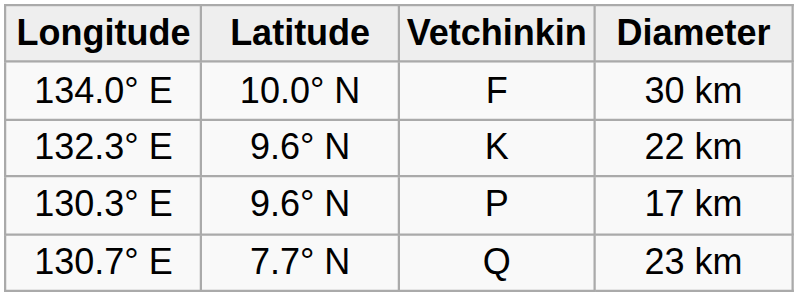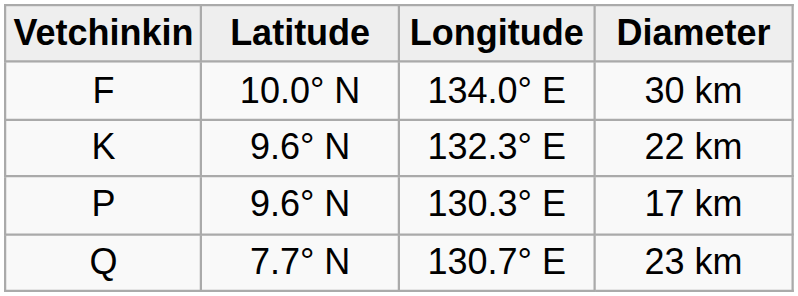 <table class="wikitable">
 <tr>
+<th width="25%" style="background:#eeeeee;">Vetchinkin</th>
+<th width="25%" style="background:#eeeeee;">Latitude</th>
 <th width="25%" style="background:#eeeeee;">Longitude</th>
-<th width="25%" style="background:#eeeeee;">Latitude</th>
-<th width="25%" style="background:#eeeeee;">Vetchinkin</th>
 <th width="25%" style="background:#eeeeee;">Diameter</th>
 </tr>
 <tr>
+<td align="center">F</td>
+<td align="center">10.0° N</td>
 <td align="center">134.0° E</td>
-<td align="center">10.0° N</td>
-<td align="center">F</td>
 <td align="center">30 km</td>
 </tr>
 <tr>
+<td align="center">K</td>
+<td align="center">9.6° N</td>
 <td align="center">132.3° E</td>
-<td align="center">9.6° N</td>
-<td align="center">K</td>
 <td align="center">22 km</td>
 </tr>
 <tr>
+<td align="center">P</td>
+<td align="center">9.6° N</td>
 <td align="center">130.3° E</td>
-<td align="center">9.6° N</td>
-<td align="center">P</td>
 <td align="center">17 km</td>
 </tr>
 <tr>
+<td align="center">Q</td>
+<td align="center">7.7° N</td>
 <td align="center">130.7° E</td>
-<td align="center">7.7° N</td>
-<td align="center">Q</td>
 <td align="center">23 km</td>
 </tr>
 </table>
